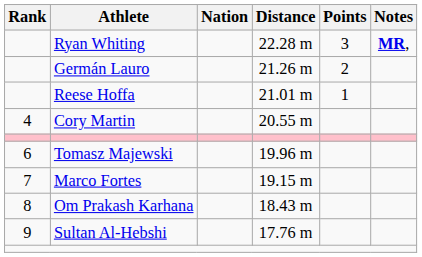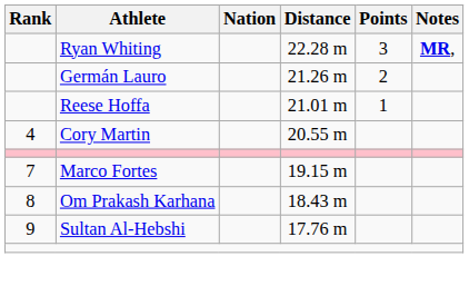 <table class="wikitable mw-datatable sortable" style="text-align:center;">
 <tr>
 <th>Rank</th>
 <th>Athlete</th>
 <th>Nation</th>
 <th>Distance</th>
 <th>Points</th>
 <th>Notes</th>
 </tr>
 <tr>
 <td></td>
 <td align=left><a href='#'>Ryan Whiting</a></td>
 <td align=left></td>
 <td>22.28 m</td>
 <td>3</td>
 <td><strong><a href='#'>MR</a></strong>, </td>
 </tr>
 <tr>
 <td></td>
 <td align=left><a href='#'>Germán Lauro</a></td>
 <td align=left></td>
 <td>21.26 m</td>
 <td>2</td>
 <td><strong></strong></td>
 </tr>
 <tr>
 <td></td>
 <td align=left><a href='#'>Reese Hoffa</a></td>
 <td align=left></td>
 <td>21.01 m</td>
 <td>1</td>
 <td></td>
 </tr>
 <tr>
 <td>4</td>
 <td align=left><a href='#'>Cory Martin</a></td>
 <td align=left></td>
 <td>20.55 m</td>
 <td></td>
 <td></td>
 </tr>
 <tr bgcolor=pink>
 <td></td>
 <td align=left></td>
 <td align=left></td>
 <td></td>
 <td></td>
 <td></td>
 </tr>
 <tr>
-<td>6</td>
-<td align=left><a href='#'>Tomasz Majewski</a></td>
-<td align=left></td>
-<td>19.96 m</td>
-<td></td>
-<td></td>
-</tr>
-<tr>
 <td>7</td>
 <td align=left><a href='#'>Marco Fortes</a></td>
 <td align=left></td>
 <td>19.15 m</td>
 <td></td>
 <td></td>
 </tr>
 <tr>
 <td>8</td>
 <td align=left><a href='#'>Om Prakash Karhana</a></td>
 <td align=left></td>
 <td>18.43 m</td>
 <td></td>
 <td></td>
 </tr>
 <tr>
 <td>9</td>
 <td align=left><a href='#'>Sultan Al-Hebshi</a></td>
 <td align=left></td>
 <td>17.76 m</td>
 <td></td>
 <td></td>
 </tr>
 <tr class="sortbottom">
 <td colspan=6></td>
 </tr>
 </table>
